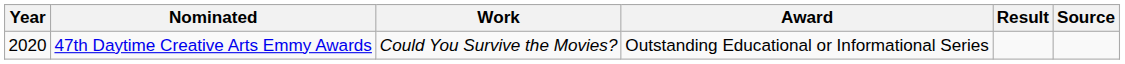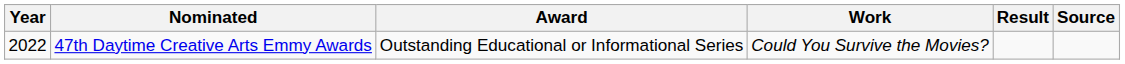 <table class="wikitable sortable">
 <tr>
 <th>Year</th>
 <th>Nominated</th>
+<th>Award</th>
 <th>Work</th>
-<th>Award</th>
 <th>Result</th>
 <th>Source</th>
 </tr>
 <tr>
-<td>2020</td>
+<td>2022</td>
 <td><a href='#'>47th Daytime Creative Arts Emmy Awards</a></td>
+<td>Outstanding Educational or Informational Series</td>
 <td><em>Could You Survive the Movies?</em></td>
-<td>Outstanding Educational or Informational Series</td>
 <td></td>
 <td></td>
 </tr>
 </table>
